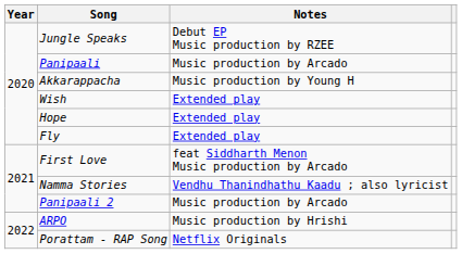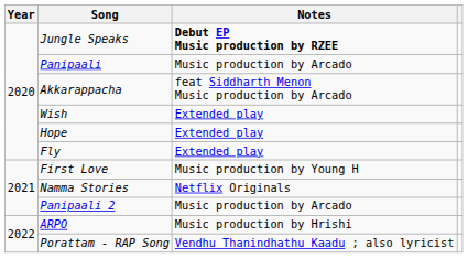 <table class="wikitable sortable">
 <tr>
 <th>Year</th>
 <th>Song</th>
 <th>Notes</th>
 <th></th>
 </tr>
 <tr>
 <td Rowspan=6>2020</td>
 <td><em>Jungle Speaks</em></td>
-<td>Debut <a href='#'>EP</a> <br> Music production by RZEE</td>
+<td><strong>Debut <a href='#'>EP</a> <br> Music production by RZEE</strong></td>
 <td></td>
 </tr>
 <tr>
 <td><em><a href='#'>Panipaali</a></em></td>
 <td>Music production by Arcado</td>
 <td></td>
 </tr>
 <tr>
 <td><em>Akkarappacha</em></td>
-<td>Music production by Young H</td>
+<td>feat <a href='#'>Siddharth Menon</a> <br> Music production by Arcado</td>
 <td></td>
 </tr>
 <tr>
 <td><em>Wish</em></td>
 <td><a href='#'>Extended play</a></td>
 <td></td>
 </tr>
 <tr>
 <td><em>Hope</em></td>
 <td><a href='#'>Extended play</a></td>
 <td></td>
 </tr>
 <tr>
 <td><em>Fly</em></td>
 <td><a href='#'>Extended play</a></td>
 <td></td>
 </tr>
 <tr>
 <td Rowspan=3>2021</td>
 <td><em>First Love</em></td>
-<td>feat <a href='#'>Siddharth Menon</a> <br> Music production by Arcado</td>
+<td>Music production by Young H</td>
 <td></td>
 </tr>
 <tr>
 <td><em>Namma Stories</em></td>
-<td><a href='#'>Vendhu Thanindhathu Kaadu</a> ; also lyricist</td>
+<td><a href='#'>Netflix</a> Originals</td>
 <td></td>
 </tr>
 <tr>
 <td><em><a href='#'>Panipaali 2</a></em></td>
 <td>Music production by Arcado</td>
 <td></td>
 </tr>
 <tr>
 <td Rowspan=2>2022</td>
 <td><em><a href='#'>ARPO</a></em></td>
 <td>Music production by Hrishi</td>
 <td></td>
 </tr>
 <tr>
 <td><em>Porattam - RAP Song</em></td>
-<td><a href='#'>Netflix</a> Originals</td>
+<td><a href='#'>Vendhu Thanindhathu Kaadu</a> ; also lyricist</td>
 <td></td>
 </tr>
 </table>
